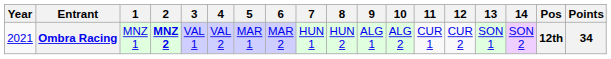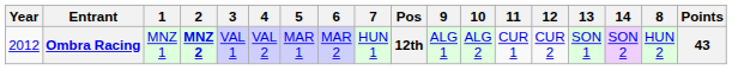 <table class="wikitable" style="text-align:center; font-size:85%">
 <tr>
 <th>Year</th>
 <th>Entrant</th>
 <th>1</th>
 <th>2</th>
 <th>3</th>
 <th>4</th>
 <th>5</th>
 <th>6</th>
 <th>7</th>
-<th>8</th>
+<th>Pos</th>
 <th>9</th>
 <th>10</th>
 <th>11</th>
 <th>12</th>
 <th>13</th>
 <th>14</th>
-<th>Pos</th>
+<th>8</th>
 <th>Points</th>
 </tr>
 <tr>
-<td><a href='#'>2021</a></td>
+<td><a href='#'>2012</a></td>
 <th nowrap><a href='#'>Ombra Racing</a></th>
 <td style="background:#DFFFDF;"><a href='#'>MNZ<br>1</a><br></td>
 <td style="background:#DFFFDF;"><strong><a href='#'>MNZ<br>2</a><br></strong></td>
 <td style="background:#CFCFFF;"><a href='#'>VAL<br>1</a><br></td>
 <td style="background:#CFCFFF;"><a href='#'>VAL<br>2</a><br></td>
 <td style="background:#CFCFFF;"><a href='#'>MAR<br>1</a><br></td>
 <td style="background:#CFCFFF;"><a href='#'>MAR<br>2</a><br></td>
 <td style="background:#DFFFDF;"><a href='#'>HUN<br>1</a><br></td>
-<td style="background:#DFFFDF;"><a href='#'>HUN<br>2</a><br></td>
+<th>12th</th>
 <td style="background:#DFFFDF;"><a href='#'>ALG<br>1</a><br></td>
 <td style="background:#DFFFDF;"><a href='#'>ALG<br>2</a><br></td>
 <td><a href='#'>CUR<br>1</a></td>
 <td><a href='#'>CUR<br>2</a></td>
 <td style="background:#DFFFDF;"><a href='#'>SON<br>1</a><br></td>
 <td style="background:#efcfff;"><a href='#'>SON<br>2</a><br></td>
-<th>12th</th>
-<th>34</th>
+<td style="background:#DFFFDF;"><a href='#'>HUN<br>2</a><br></td>
+<th>43</th>
 </tr>
 </table>
